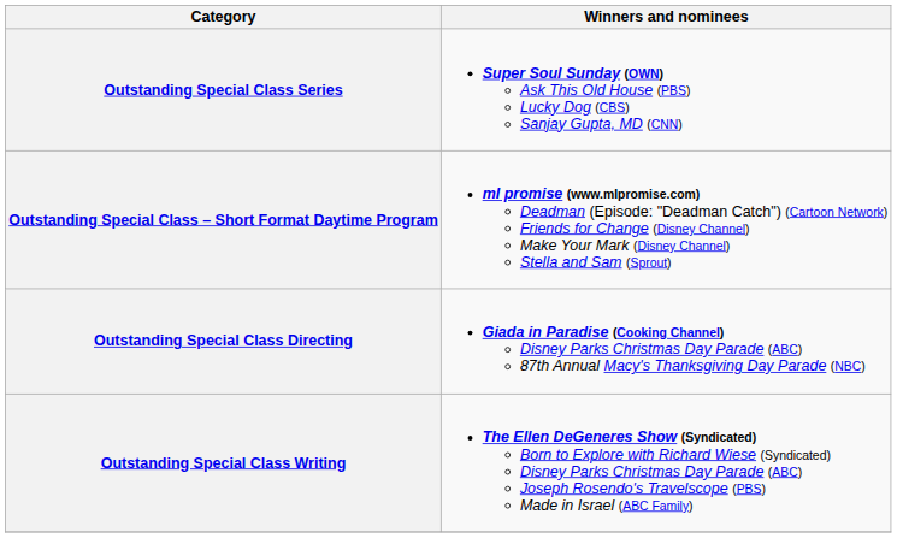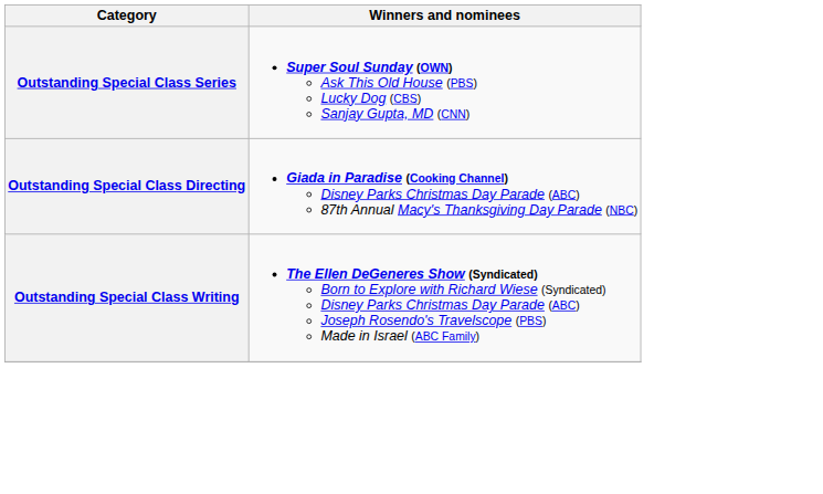 <table class="wikitable sortable">
 <tr>
 <th scope="col">Category</th>
 <th scope="col">Winners and nominees</th>
 </tr>
 <tr>
 <th scope="row"><a href='#'>Outstanding Special Class Series</a></th>
 <td><br><ul><li><strong><em><a href='#'>Super Soul Sunday</a></em></strong> <small><strong>(<a href='#'>OWN</a>)</strong></small><ul><li><em><a href='#'>Ask This Old House</a></em> <small>(<a href='#'>PBS</a>)</small></li><li><em><a href='#'>Lucky Dog</a></em> <small>(<a href='#'>CBS</a>)</small></li><li><em><a href='#'>Sanjay Gupta, MD</a></em> <small>(<a href='#'>CNN</a>)</small></li></ul></li></ul></td>
-</tr>
-<tr>
-<th scope="row"><a href='#'>Outstanding Special Class – Short Format Daytime Program</a></th>
-<td><br><ul><li><strong><em><a href='#'>mI promise</a></em></strong> <small><strong>(www.mIpromise.com)</strong></small><ul><li><em><a href='#'>Deadman</a></em> (Episode: "Deadman Catch") <small>(<a href='#'>Cartoon Network</a>)</small></li><li><em><a href='#'>Friends for Change</a></em> <small>(<a href='#'>Disney Channel</a>)</small></li><li><em>Make Your Mark</em> <small>(<a href='#'>Disney Channel</a>)</small></li><li><em><a href='#'>Stella and Sam</a></em> <small>(<a href='#'>Sprout</a>)</small></li></ul></li></ul></td>
 </tr>
 <tr>
 <th scope="row"><a href='#'>Outstanding Special Class Directing</a></th>
 <td><br><ul><li><strong><em><a href='#'>Giada in Paradise</a></em></strong> <small><strong>(<a href='#'>Cooking Channel</a>)</strong></small><ul><li><em><a href='#'>Disney Parks Christmas Day Parade</a></em> <small>(<a href='#'>ABC</a>)</small></li><li><em>87th Annual <a href='#'>Macy's Thanksgiving Day Parade</a></em> <small>(<a href='#'>NBC</a>)</small></li></ul></li></ul></td>
 </tr>
 <tr>
 <th scope="row"><a href='#'>Outstanding Special Class Writing</a></th>
 <td><br><ul><li><strong><em><a href='#'>The Ellen DeGeneres Show</a></em></strong> <small><strong>(Syndicated)</strong></small><ul><li><em><a href='#'>Born to Explore with Richard Wiese</a></em> <small>(Syndicated)</small></li><li><em><a href='#'>Disney Parks Christmas Day Parade</a></em> <small>(<a href='#'>ABC</a>)</small></li><li><em><a href='#'>Joseph Rosendo's Travelscope</a></em> <small>(<a href='#'>PBS</a>)</small></li><li><em>Made in Israel</em> <small>(<a href='#'>ABC Family</a>)</small></li></ul></li></ul></td>
 </tr>
 <tr>
 </tr>
 </table>
